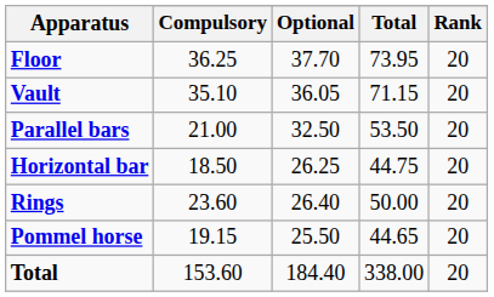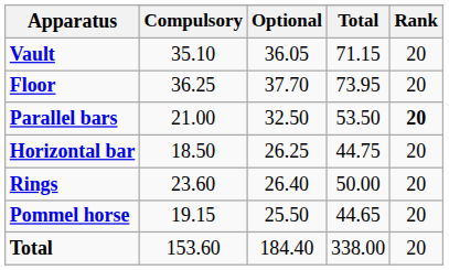 <table class="wikitable" style="font-size:90%">
 <tr>
 <th rowspan=2>Apparatus</th>
 </tr>
 <tr style="font-size:95%">
 <th>Compulsory</th>
 <th>Optional</th>
 <th>Total</th>
 <th>Rank</th>
 </tr>
 <tr align=center>
+<td align=left><strong><a href='#'>Vault</a></strong></td>
+<td>35.10</td>
+<td>36.05</td>
+<td>71.15</td>
+<td>20</td>
+</tr>
+<tr align=center>
 <td align=left><strong><a href='#'>Floor</a></strong></td>
 <td>36.25</td>
 <td>37.70</td>
 <td>73.95</td>
 <td>20</td>
 </tr>
 <tr align=center>
-<td align=left><strong><a href='#'>Vault</a></strong></td>
-<td>35.10</td>
-<td>36.05</td>
-<td>71.15</td>
-<td>20</td>
-</tr>
-<tr align=center>
 <td align=left><strong><a href='#'>Parallel bars</a></strong></td>
 <td>21.00</td>
 <td>32.50</td>
 <td>53.50</td>
-<td>20</td>
+<td><strong>20</strong></td>
 </tr>
 <tr align=center>
 <td align=left><strong><a href='#'>Horizontal bar</a></strong></td>
 <td>18.50</td>
 <td>26.25</td>
 <td>44.75</td>
 <td>20</td>
 </tr>
 <tr align=center>
 <td align=left><strong><a href='#'>Rings</a></strong></td>
 <td>23.60</td>
 <td>26.40</td>
 <td>50.00</td>
 <td>20</td>
 </tr>
 <tr align=center>
 <td align=left><strong><a href='#'>Pommel horse</a></strong></td>
 <td>19.15</td>
 <td>25.50</td>
 <td>44.65</td>
 <td>20</td>
 </tr>
 <tr align=center>
 <td align=left><strong>Total</strong></td>
 <td>153.60</td>
 <td>184.40</td>
 <td>338.00</td>
 <td>20</td>
 </tr>
 </table>
